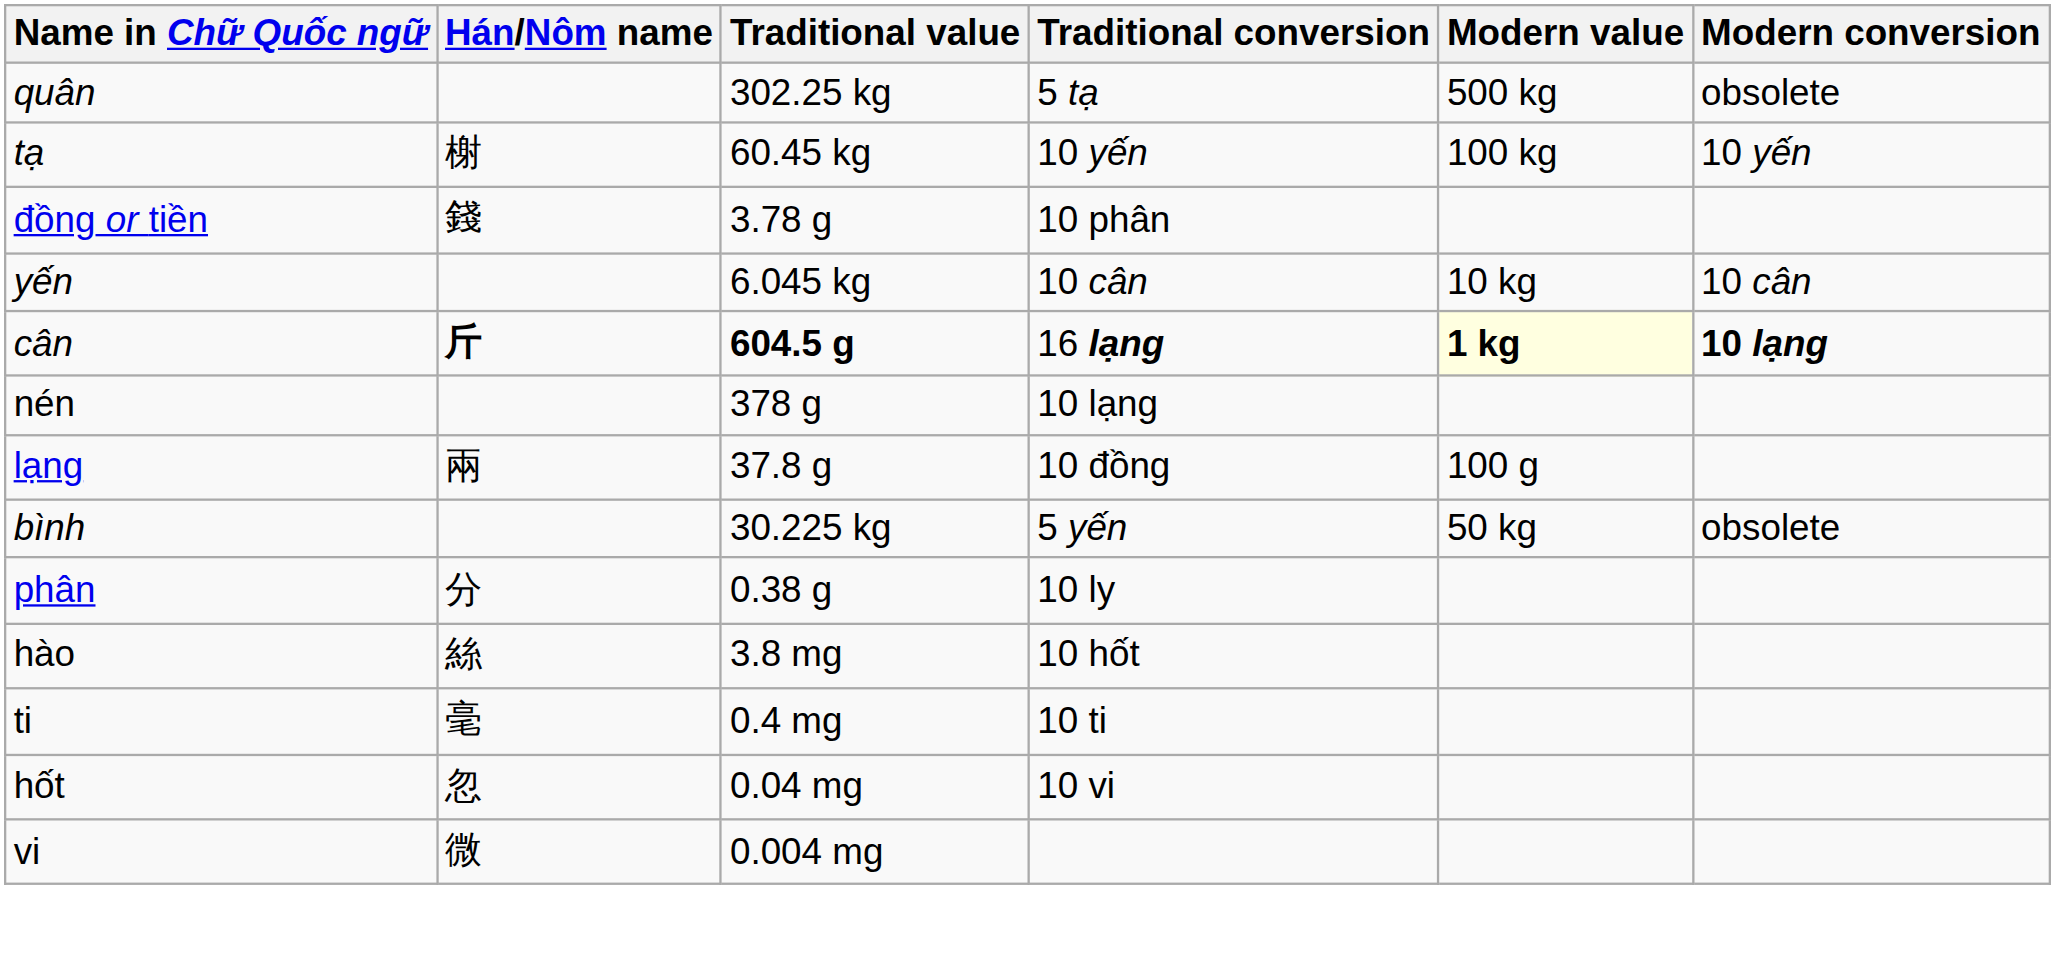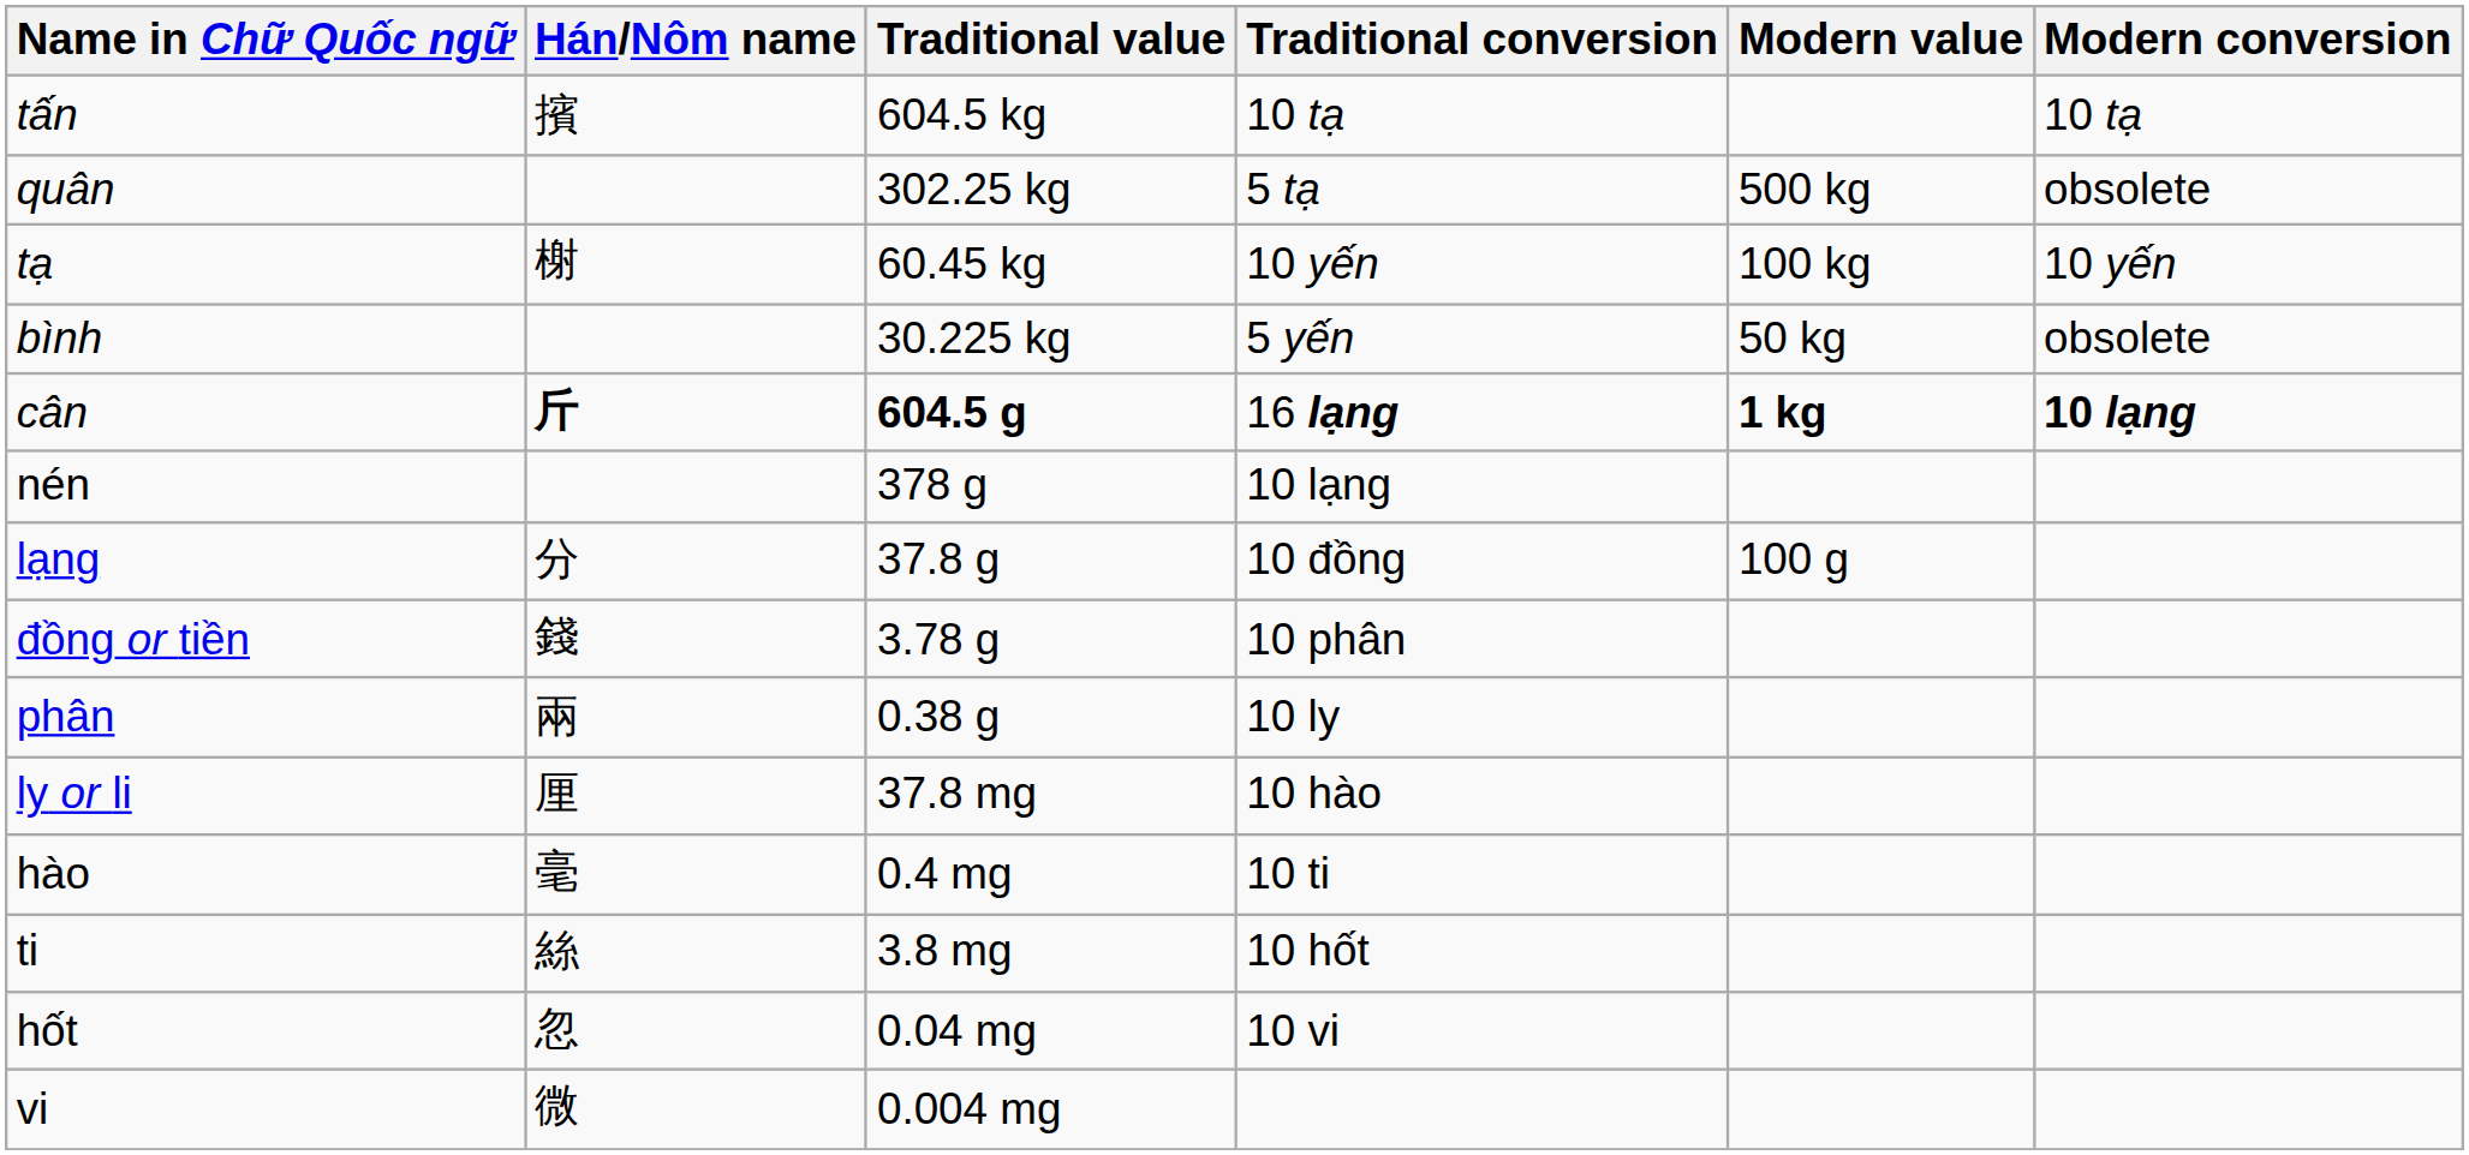 <table class="wikitable">
 <tr>
 <th>Name in <em><a href='#'>Chữ Quốc ngữ</a></em></th>
 <th><a href='#'>Hán</a>/<a href='#'>Nôm</a> name</th>
 <th>Traditional value</th>
 <th>Traditional conversion</th>
 <th>Modern value</th>
 <th>Modern conversion</th>
+</tr>
+<tr>
+<td><em>tấn</em></td>
+<td>擯</td>
+<td>604.5 kg</td>
+<td>10 <em>tạ</em></td>
+<td></td>
+<td>10 <em>tạ</em></td>
 </tr>
 <tr>
 <td><em>quân</em></td>
 <td></td>
 <td>302.25 kg</td>
 <td>5 <em>tạ</em></td>
 <td>500 kg</td>
 <td>obsolete</td>
 </tr>
 <tr>
 <td><em>tạ</em></td>
 <td>榭</td>
 <td>60.45 kg</td>
 <td>10 <em>yến</em></td>
 <td>100 kg</td>
 <td>10 <em>yến</em></td>
 </tr>
 <tr>
-<td><a href='#'></em>đồng<em> or </em>tiền<em></a></td>
-<td>錢</td>
-<td>3.78 g</td>
-<td>10 </em>phân<em></td>
+<td><em>bình</em></td>
 <td></td>
-<td></td>
-</tr>
-<tr>
-<td><em>yến</em></td>
-<td></td>
-<td>6.045 kg</td>
-<td>10 <em>cân</em></td>
-<td>10 kg</td>
-<td>10 <em>cân</em></td>
+<td>30.225 kg</td>
+<td>5 <em>yến</em></td>
+<td>50 kg</td>
+<td>obsolete</td>
 </tr>
 <tr>
 <td><em>cân</em></td>
 <td><strong>斤</strong></td>
 <td><strong>604.5 g</strong></td>
 <td>16 <strong><em>lạng</em></strong></td>
-<td style="background: lightyellow;"><strong>1 kg</strong></td>
+<td><strong>1 kg</strong></td>
 <td><strong>10 <em>lạng<strong><em></td>
 </tr>
 <tr>
 <td></em>nén<em></td>
 <td></td>
 <td>378 g</td>
 <td>10 </em>lạng<em></td>
 <td></td>
 <td></td>
 </tr>
 <tr>
 <td></em><a href='#'>lạng</a><em></td>
-<td>兩</td>
+<td>分</td>
 <td>37.8 g</td>
 <td>10 </em>đồng<em></td>
 <td>100 g</td>
 <td></td>
 </tr>
 <tr>
-<td><em>bình</em></td>
+<td><a href='#'></em>đồng<em> or </em>tiền<em></a></td>
+<td>錢</td>
+<td>3.78 g</td>
+<td>10 </em>phân<em></td>
 <td></td>
-<td>30.225 kg</td>
-<td>5 <em>yến</em></td>
-<td>50 kg</td>
-<td>obsolete</td>
+<td></td>
 </tr>
 <tr>
 <td></em><a href='#'>phân</a><em></td>
-<td>分</td>
+<td>兩</td>
 <td>0.38 g</td>
 <td>10 </em>ly<em></td>
 <td></td>
 <td></td>
 </tr>
 <tr>
+<td><a href='#'></em>ly<em> or </em>li<em></a></td>
+<td>厘</td>
+<td>37.8 mg</td>
+<td>10 </em>hào<em></td>
+<td></td>
+<td></td>
+</tr>
+<tr>
 <td></em>hào<em></td>
-<td>絲</td>
-<td>3.8 mg</td>
-<td>10 </em>hốt<em></td>
+<td>毫</td>
+<td>0.4 mg</td>
+<td>10 </em>ti<em></td>
 <td></td>
 <td></td>
 </tr>
 <tr>
 <td></em>ti<em></td>
-<td>毫</td>
-<td>0.4 mg</td>
-<td>10 </em>ti<em></td>
+<td>絲</td>
+<td>3.8 mg</td>
+<td>10 </em>hốt<em></td>
 <td></td>
 <td></td>
 </tr>
 <tr>
 <td></em>hốt<em></td>
 <td>忽</td>
 <td>0.04 mg</td>
 <td>10 </em>vi<em></td>
 <td></td>
 <td></td>
 </tr>
 <tr>
 <td></em>vi<em></td>
 <td>微</td>
 <td>0.004 mg</td>
 <td></td>
 <td></td>
 <td></td>
 </tr>
 </table>
